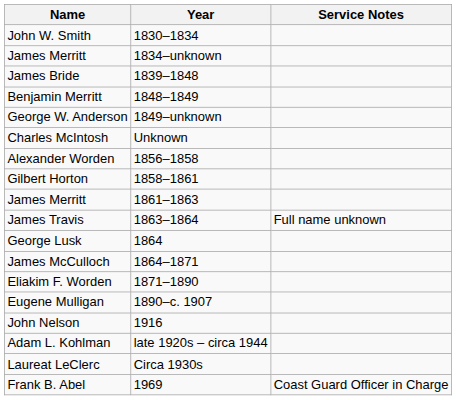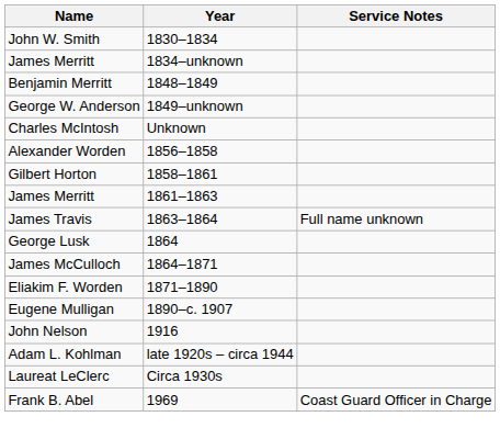 <table class="wikitable">
 <tr>
 <th>Name</th>
 <th>Year</th>
 <th>Service Notes</th>
 </tr>
 <tr>
 <td>John W. Smith</td>
 <td>1830–1834</td>
 <td></td>
 </tr>
 <tr>
 <td>James Merritt</td>
 <td>1834–unknown</td>
-<td></td>
-</tr>
-<tr>
-<td>James Bride</td>
-<td>1839–1848</td>
 <td></td>
 </tr>
 <tr>
 <td>Benjamin Merritt</td>
 <td>1848–1849</td>
 <td></td>
 </tr>
 <tr>
 <td>George W. Anderson</td>
 <td>1849–unknown</td>
 <td></td>
 </tr>
 <tr>
 <td>Charles McIntosh</td>
 <td>Unknown</td>
 <td></td>
 </tr>
 <tr>
 <td>Alexander Worden</td>
 <td>1856–1858</td>
 <td></td>
 </tr>
 <tr>
 <td>Gilbert Horton</td>
 <td>1858–1861</td>
 <td></td>
 </tr>
 <tr>
 <td>James Merritt</td>
 <td>1861–1863</td>
 <td></td>
 </tr>
 <tr>
 <td>James Travis</td>
 <td>1863–1864</td>
 <td>Full name unknown</td>
 </tr>
 <tr>
 <td>George Lusk</td>
 <td>1864</td>
 <td></td>
 </tr>
 <tr>
 <td>James McCulloch</td>
 <td>1864–1871</td>
 <td></td>
 </tr>
 <tr>
 <td>Eliakim F. Worden</td>
 <td>1871–1890</td>
 <td></td>
 </tr>
 <tr>
 <td>Eugene Mulligan</td>
 <td>1890–c. 1907</td>
 <td></td>
 </tr>
 <tr>
 <td>John Nelson</td>
 <td>1916</td>
 <td></td>
 </tr>
 <tr>
 <td>Adam L. Kohlman</td>
 <td>late 1920s – circa 1944</td>
 <td></td>
 </tr>
 <tr>
 <td>Laureat LeClerc</td>
 <td>Circa 1930s</td>
 <td></td>
 </tr>
 <tr>
 <td>Frank B. Abel</td>
 <td>1969</td>
 <td>Coast Guard Officer in Charge</td>
 </tr>
 </table>
